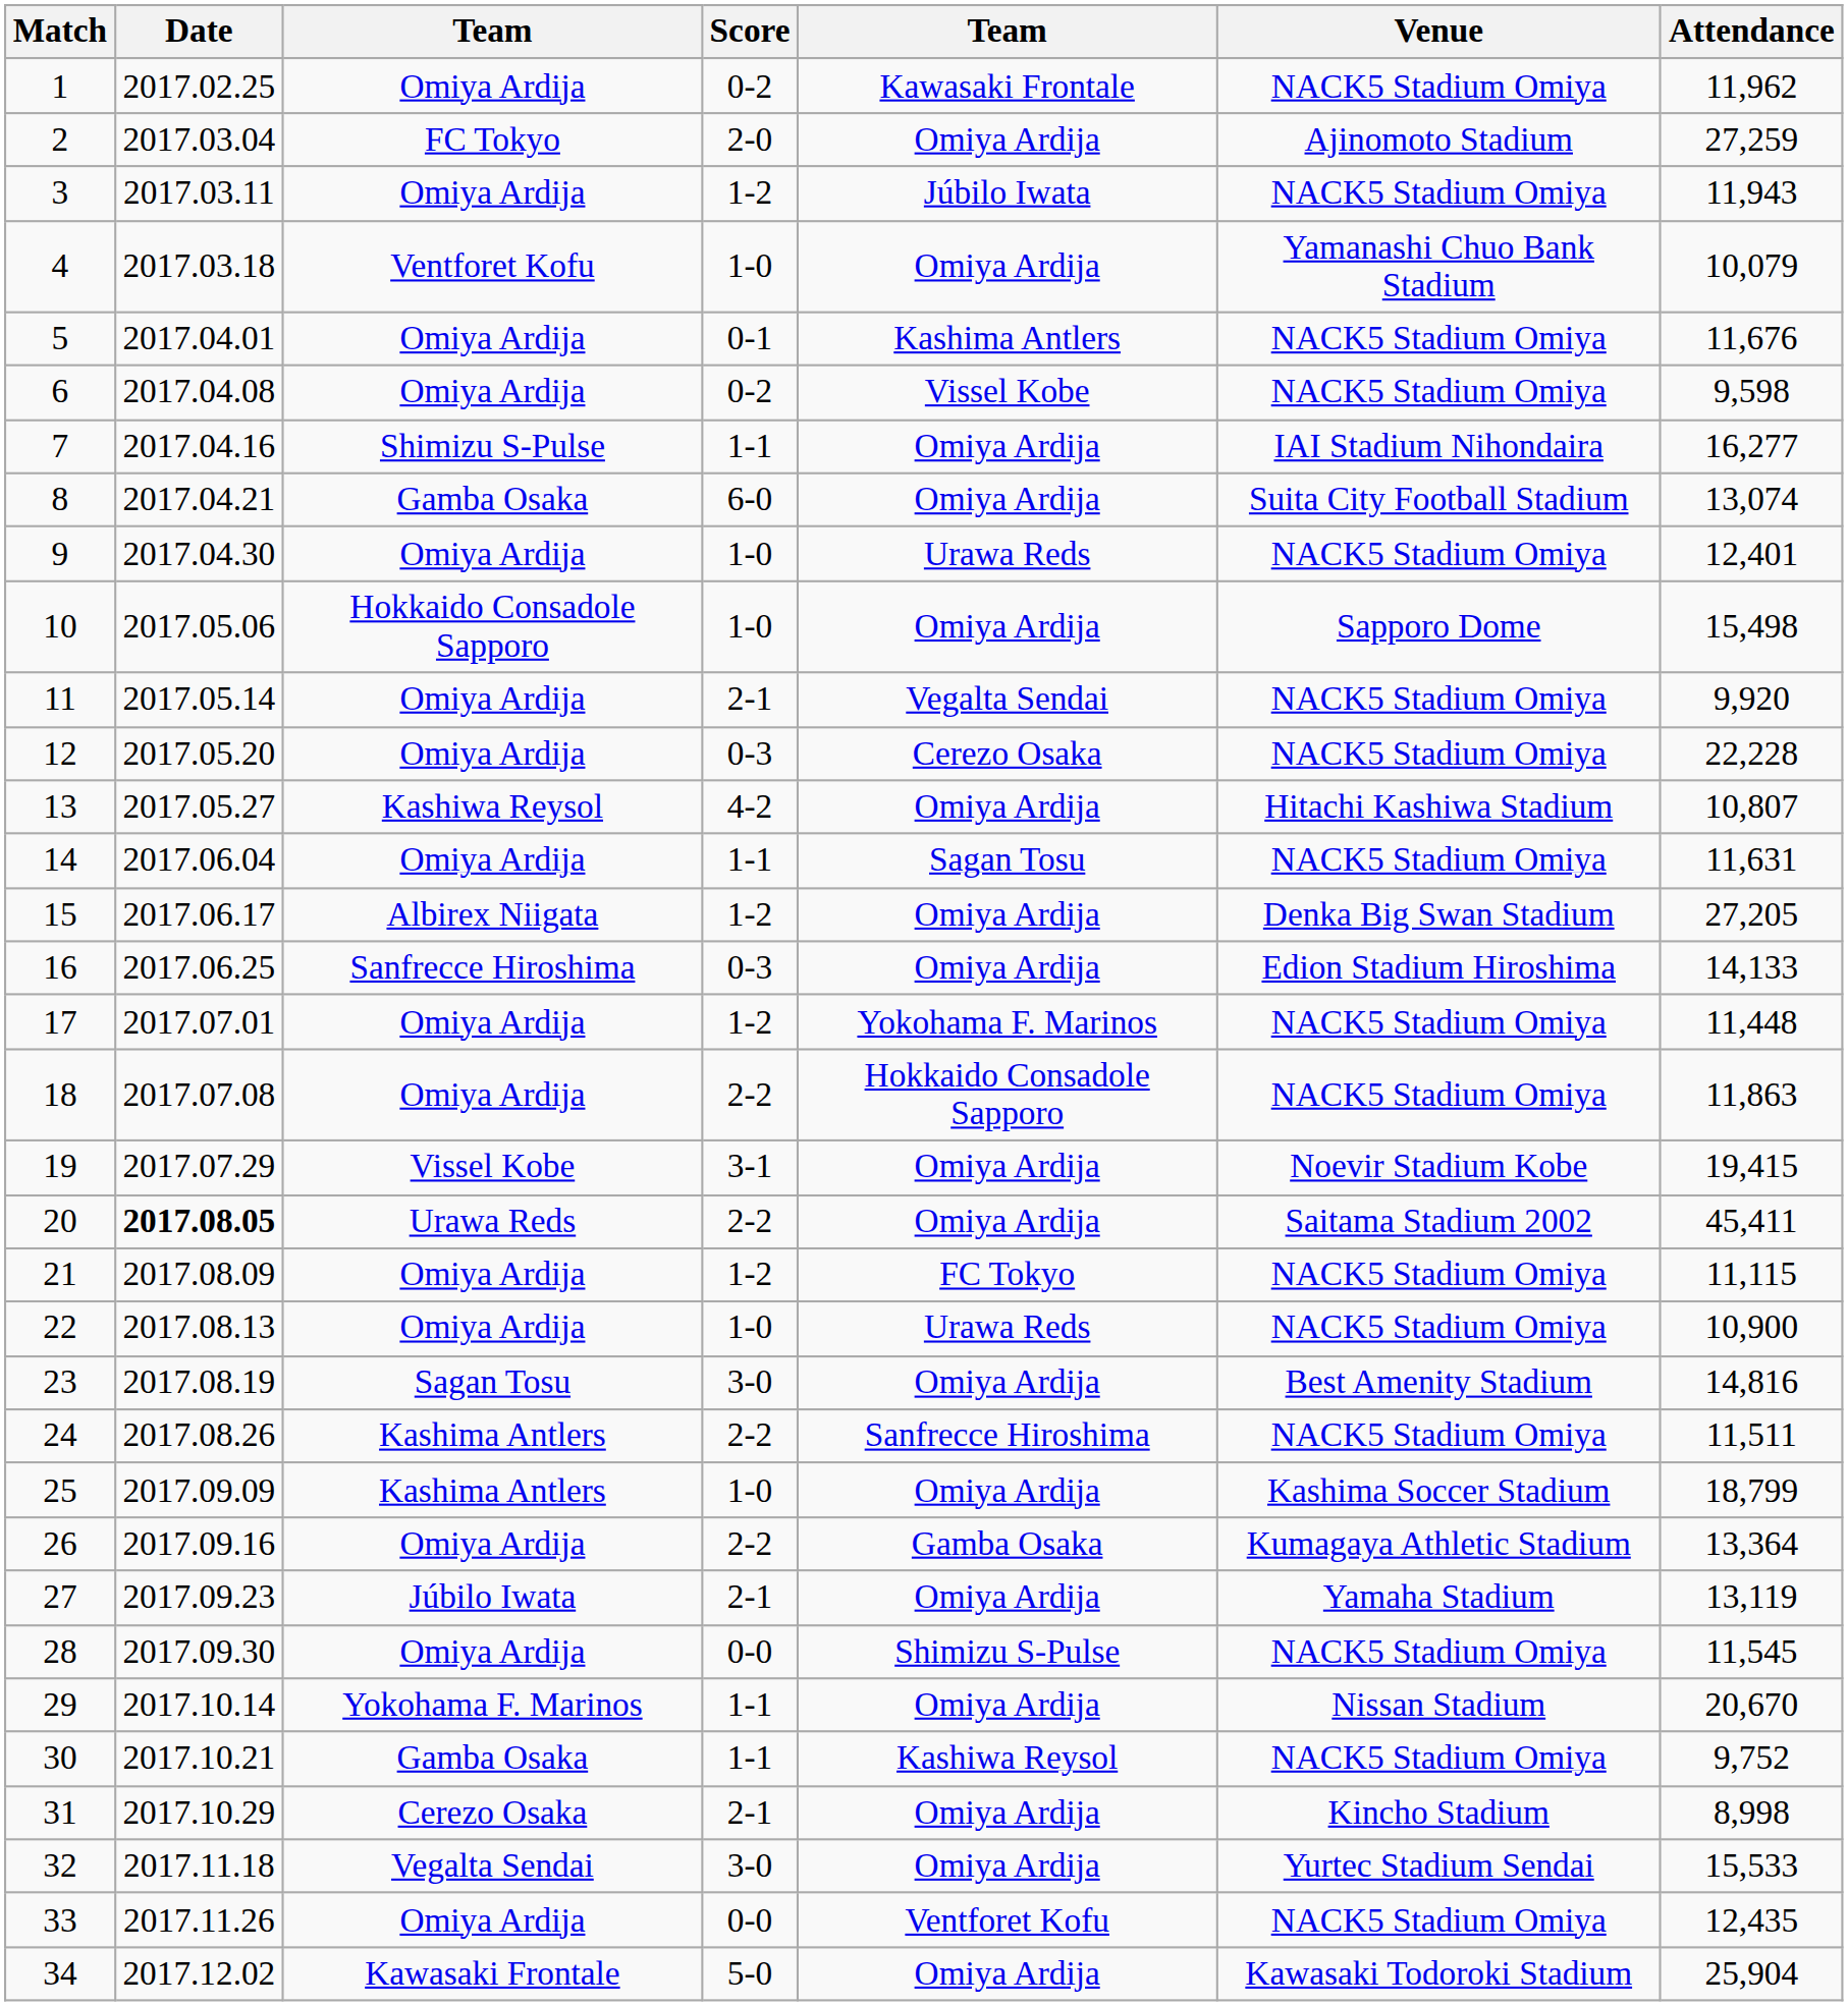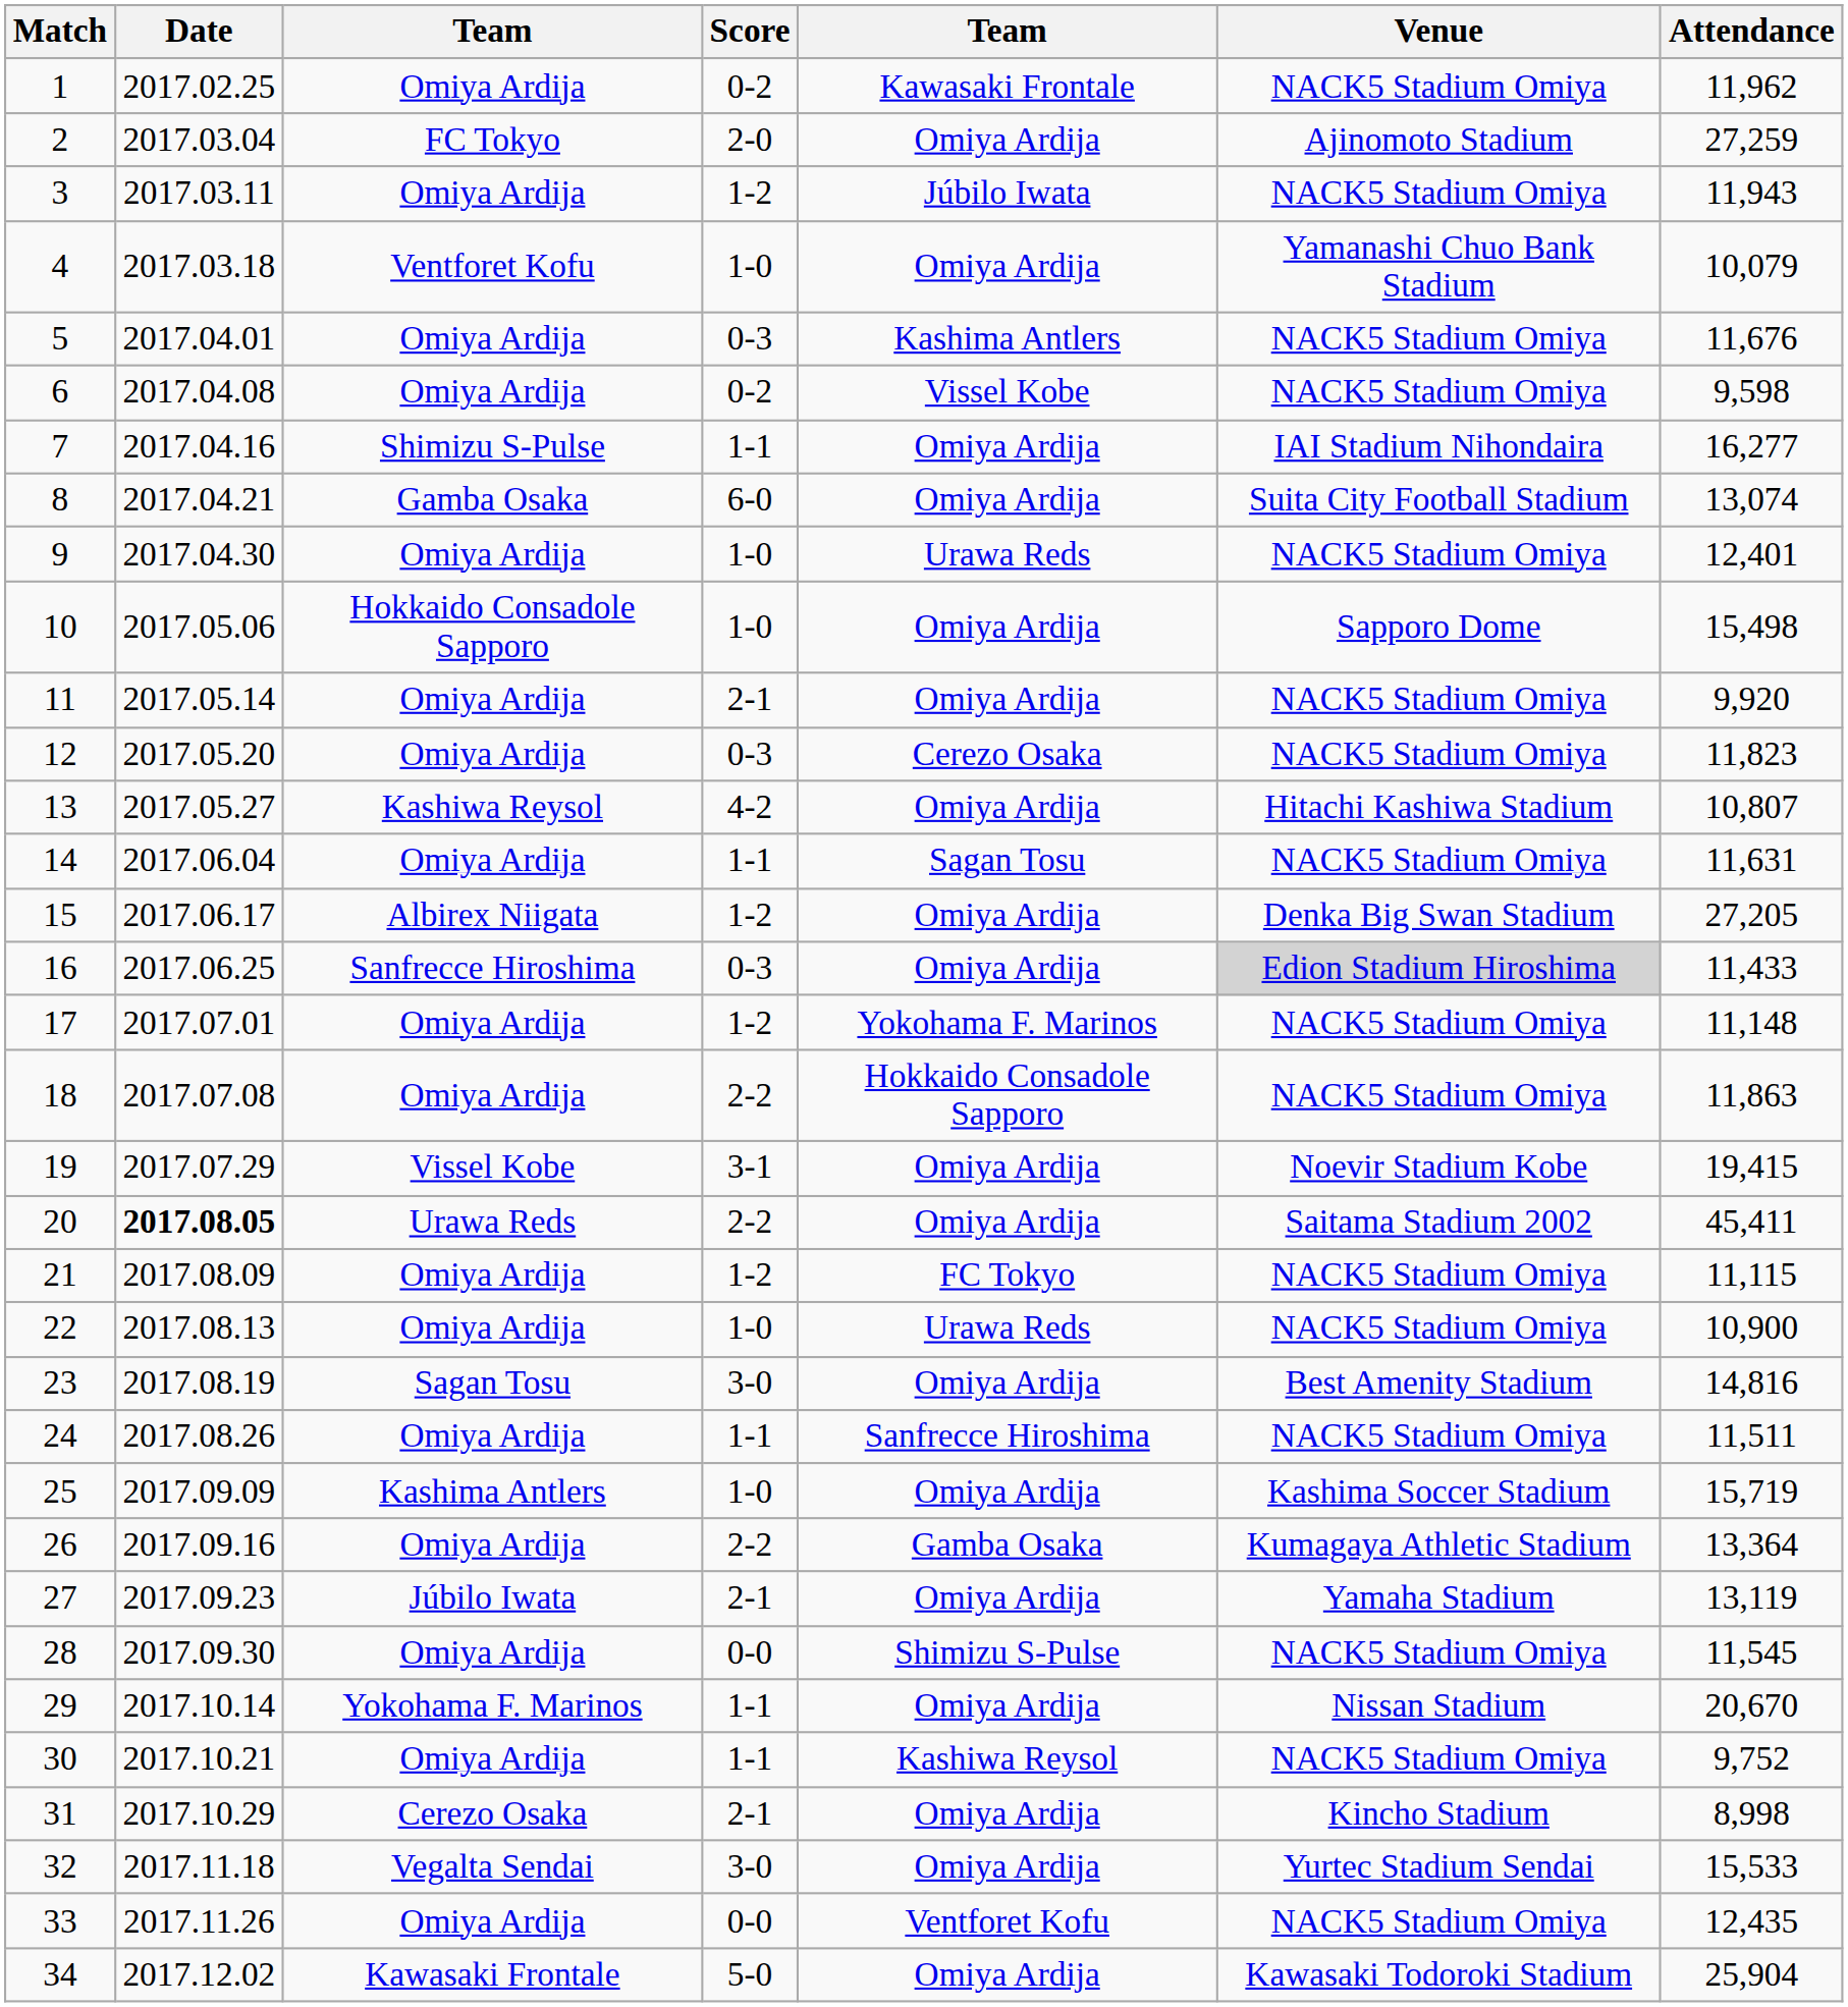 <table class="wikitable" style="text-align:center;">
 <tr>
 <th>Match</th>
 <th>Date</th>
 <th>Team</th>
 <th>Score</th>
 <th>Team</th>
 <th>Venue</th>
 <th>Attendance</th>
 </tr>
 <tr>
 <td>1</td>
 <td>2017.02.25</td>
 <td><a href='#'>Omiya Ardija</a></td>
 <td>0-2</td>
 <td><a href='#'>Kawasaki Frontale</a></td>
 <td><a href='#'>NACK5 Stadium Omiya</a></td>
 <td>11,962</td>
 </tr>
 <tr>
 <td>2</td>
 <td>2017.03.04</td>
 <td><a href='#'>FC Tokyo</a></td>
 <td>2-0</td>
 <td><a href='#'>Omiya Ardija</a></td>
 <td><a href='#'>Ajinomoto Stadium</a></td>
 <td>27,259</td>
 </tr>
 <tr>
 <td>3</td>
 <td>2017.03.11</td>
 <td><a href='#'>Omiya Ardija</a></td>
 <td>1-2</td>
 <td><a href='#'>Júbilo Iwata</a></td>
 <td><a href='#'>NACK5 Stadium Omiya</a></td>
 <td>11,943</td>
 </tr>
 <tr>
 <td>4</td>
 <td>2017.03.18</td>
 <td><a href='#'>Ventforet Kofu</a></td>
 <td>1-0</td>
 <td><a href='#'>Omiya Ardija</a></td>
 <td><a href='#'>Yamanashi Chuo Bank Stadium</a></td>
 <td>10,079</td>
 </tr>
 <tr>
 <td>5</td>
 <td>2017.04.01</td>
 <td><a href='#'>Omiya Ardija</a></td>
-<td>0-1</td>
+<td>0-3</td>
 <td><a href='#'>Kashima Antlers</a></td>
 <td><a href='#'>NACK5 Stadium Omiya</a></td>
 <td>11,676</td>
 </tr>
 <tr>
 <td>6</td>
 <td>2017.04.08</td>
 <td><a href='#'>Omiya Ardija</a></td>
 <td>0-2</td>
 <td><a href='#'>Vissel Kobe</a></td>
 <td><a href='#'>NACK5 Stadium Omiya</a></td>
 <td>9,598</td>
 </tr>
 <tr>
 <td>7</td>
 <td>2017.04.16</td>
 <td><a href='#'>Shimizu S-Pulse</a></td>
 <td>1-1</td>
 <td><a href='#'>Omiya Ardija</a></td>
 <td><a href='#'>IAI Stadium Nihondaira</a></td>
 <td>16,277</td>
 </tr>
 <tr>
 <td>8</td>
 <td>2017.04.21</td>
 <td><a href='#'>Gamba Osaka</a></td>
 <td>6-0</td>
 <td><a href='#'>Omiya Ardija</a></td>
 <td><a href='#'>Suita City Football Stadium</a></td>
 <td>13,074</td>
 </tr>
 <tr>
 <td>9</td>
 <td>2017.04.30</td>
 <td><a href='#'>Omiya Ardija</a></td>
 <td>1-0</td>
 <td><a href='#'>Urawa Reds</a></td>
 <td><a href='#'>NACK5 Stadium Omiya</a></td>
 <td>12,401</td>
 </tr>
 <tr>
 <td>10</td>
 <td>2017.05.06</td>
 <td><a href='#'>Hokkaido Consadole Sapporo</a></td>
 <td>1-0</td>
 <td><a href='#'>Omiya Ardija</a></td>
 <td><a href='#'>Sapporo Dome</a></td>
 <td>15,498</td>
 </tr>
 <tr>
 <td>11</td>
 <td>2017.05.14</td>
 <td><a href='#'>Omiya Ardija</a></td>
 <td>2-1</td>
-<td><a href='#'>Vegalta Sendai</a></td>
+<td><a href='#'>Omiya Ardija</a></td>
 <td><a href='#'>NACK5 Stadium Omiya</a></td>
 <td>9,920</td>
 </tr>
 <tr>
 <td>12</td>
 <td>2017.05.20</td>
 <td><a href='#'>Omiya Ardija</a></td>
 <td>0-3</td>
 <td><a href='#'>Cerezo Osaka</a></td>
 <td><a href='#'>NACK5 Stadium Omiya</a></td>
-<td>22,228</td>
+<td>11,823</td>
 </tr>
 <tr>
 <td>13</td>
 <td>2017.05.27</td>
 <td><a href='#'>Kashiwa Reysol</a></td>
 <td>4-2</td>
 <td><a href='#'>Omiya Ardija</a></td>
 <td><a href='#'>Hitachi Kashiwa Stadium</a></td>
 <td>10,807</td>
 </tr>
 <tr>
 <td>14</td>
 <td>2017.06.04</td>
 <td><a href='#'>Omiya Ardija</a></td>
 <td>1-1</td>
 <td><a href='#'>Sagan Tosu</a></td>
 <td><a href='#'>NACK5 Stadium Omiya</a></td>
 <td>11,631</td>
 </tr>
 <tr>
 <td>15</td>
 <td>2017.06.17</td>
 <td><a href='#'>Albirex Niigata</a></td>
 <td>1-2</td>
 <td><a href='#'>Omiya Ardija</a></td>
 <td><a href='#'>Denka Big Swan Stadium</a></td>
 <td>27,205</td>
 </tr>
 <tr>
 <td>16</td>
 <td>2017.06.25</td>
 <td><a href='#'>Sanfrecce Hiroshima</a></td>
 <td>0-3</td>
 <td><a href='#'>Omiya Ardija</a></td>
-<td><a href='#'>Edion Stadium Hiroshima</a></td>
-<td>14,133</td>
+<td style="background: lightgrey;"><a href='#'>Edion Stadium Hiroshima</a></td>
+<td>11,433</td>
 </tr>
 <tr>
 <td>17</td>
 <td>2017.07.01</td>
 <td><a href='#'>Omiya Ardija</a></td>
 <td>1-2</td>
 <td><a href='#'>Yokohama F. Marinos</a></td>
 <td><a href='#'>NACK5 Stadium Omiya</a></td>
-<td>11,448</td>
+<td>11,148</td>
 </tr>
 <tr>
 <td>18</td>
 <td>2017.07.08</td>
 <td><a href='#'>Omiya Ardija</a></td>
 <td>2-2</td>
 <td><a href='#'>Hokkaido Consadole Sapporo</a></td>
 <td><a href='#'>NACK5 Stadium Omiya</a></td>
 <td>11,863</td>
 </tr>
 <tr>
 <td>19</td>
 <td>2017.07.29</td>
 <td><a href='#'>Vissel Kobe</a></td>
 <td>3-1</td>
 <td><a href='#'>Omiya Ardija</a></td>
 <td><a href='#'>Noevir Stadium Kobe</a></td>
 <td>19,415</td>
 </tr>
 <tr>
 <td>20</td>
 <td><strong>2017.08.05</strong></td>
 <td><a href='#'>Urawa Reds</a></td>
 <td>2-2</td>
 <td><a href='#'>Omiya Ardija</a></td>
 <td><a href='#'>Saitama Stadium 2002</a></td>
 <td>45,411</td>
 </tr>
 <tr>
 <td>21</td>
 <td>2017.08.09</td>
 <td><a href='#'>Omiya Ardija</a></td>
 <td>1-2</td>
 <td><a href='#'>FC Tokyo</a></td>
 <td><a href='#'>NACK5 Stadium Omiya</a></td>
 <td>11,115</td>
 </tr>
 <tr>
 <td>22</td>
 <td>2017.08.13</td>
 <td><a href='#'>Omiya Ardija</a></td>
 <td>1-0</td>
 <td><a href='#'>Urawa Reds</a></td>
 <td><a href='#'>NACK5 Stadium Omiya</a></td>
 <td>10,900</td>
 </tr>
 <tr>
 <td>23</td>
 <td>2017.08.19</td>
 <td><a href='#'>Sagan Tosu</a></td>
 <td>3-0</td>
 <td><a href='#'>Omiya Ardija</a></td>
 <td><a href='#'>Best Amenity Stadium</a></td>
 <td>14,816</td>
 </tr>
 <tr>
 <td>24</td>
 <td>2017.08.26</td>
-<td><a href='#'>Kashima Antlers</a></td>
-<td>2-2</td>
+<td><a href='#'>Omiya Ardija</a></td>
+<td>1-1</td>
 <td><a href='#'>Sanfrecce Hiroshima</a></td>
 <td><a href='#'>NACK5 Stadium Omiya</a></td>
 <td>11,511</td>
 </tr>
 <tr>
 <td>25</td>
 <td>2017.09.09</td>
 <td><a href='#'>Kashima Antlers</a></td>
 <td>1-0</td>
 <td><a href='#'>Omiya Ardija</a></td>
 <td><a href='#'>Kashima Soccer Stadium</a></td>
-<td>18,799</td>
+<td>15,719</td>
 </tr>
 <tr>
 <td>26</td>
 <td>2017.09.16</td>
 <td><a href='#'>Omiya Ardija</a></td>
 <td>2-2</td>
 <td><a href='#'>Gamba Osaka</a></td>
 <td><a href='#'>Kumagaya Athletic Stadium</a></td>
 <td>13,364</td>
 </tr>
 <tr>
 <td>27</td>
 <td>2017.09.23</td>
 <td><a href='#'>Júbilo Iwata</a></td>
 <td>2-1</td>
 <td><a href='#'>Omiya Ardija</a></td>
 <td><a href='#'>Yamaha Stadium</a></td>
 <td>13,119</td>
 </tr>
 <tr>
 <td>28</td>
 <td>2017.09.30</td>
 <td><a href='#'>Omiya Ardija</a></td>
 <td>0-0</td>
 <td><a href='#'>Shimizu S-Pulse</a></td>
 <td><a href='#'>NACK5 Stadium Omiya</a></td>
 <td>11,545</td>
 </tr>
 <tr>
 <td>29</td>
 <td>2017.10.14</td>
 <td><a href='#'>Yokohama F. Marinos</a></td>
 <td>1-1</td>
 <td><a href='#'>Omiya Ardija</a></td>
 <td><a href='#'>Nissan Stadium</a></td>
 <td>20,670</td>
 </tr>
 <tr>
 <td>30</td>
 <td>2017.10.21</td>
-<td><a href='#'>Gamba Osaka</a></td>
+<td><a href='#'>Omiya Ardija</a></td>
 <td>1-1</td>
 <td><a href='#'>Kashiwa Reysol</a></td>
 <td><a href='#'>NACK5 Stadium Omiya</a></td>
 <td>9,752</td>
 </tr>
 <tr>
 <td>31</td>
 <td>2017.10.29</td>
 <td><a href='#'>Cerezo Osaka</a></td>
 <td>2-1</td>
 <td><a href='#'>Omiya Ardija</a></td>
 <td><a href='#'>Kincho Stadium</a></td>
 <td>8,998</td>
 </tr>
 <tr>
 <td>32</td>
 <td>2017.11.18</td>
 <td><a href='#'>Vegalta Sendai</a></td>
 <td>3-0</td>
 <td><a href='#'>Omiya Ardija</a></td>
 <td><a href='#'>Yurtec Stadium Sendai</a></td>
 <td>15,533</td>
 </tr>
 <tr>
 <td>33</td>
 <td>2017.11.26</td>
 <td><a href='#'>Omiya Ardija</a></td>
 <td>0-0</td>
 <td><a href='#'>Ventforet Kofu</a></td>
 <td><a href='#'>NACK5 Stadium Omiya</a></td>
 <td>12,435</td>
 </tr>
 <tr>
 <td>34</td>
 <td>2017.12.02</td>
 <td><a href='#'>Kawasaki Frontale</a></td>
 <td>5-0</td>
 <td><a href='#'>Omiya Ardija</a></td>
 <td><a href='#'>Kawasaki Todoroki Stadium</a></td>
 <td>25,904</td>
 </tr>
 </table>
